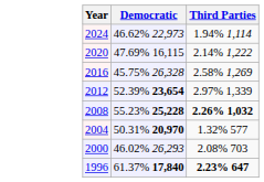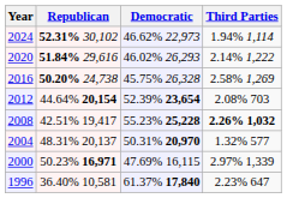 <table class="wikitable" style="float:right; font-size:95%;">
 <tr bgcolor=lightgrey>
 <th>Year</th>
+<th><a href='#'>Republican</a></th>
 <th><a href='#'>Democratic</a></th>
 <th><a href='#'>Third Parties</a></th>
 </tr>
 <tr>
 <td align="center" bgcolor="#fff3f3"><a href='#'>2024</a></td>
+<td align="center" bgcolor="#fff3f3"><strong>52.31%</strong> <em>30,102</em></td>
 <td align="center" bgcolor="#f0f0ff">46.62% <em>22,973</em></td>
 <td align="center">1.94% <em>1,114</em></td>
 </tr>
 <tr>
 <td align="center" bgcolor="#fff3f3"><a href='#'>2020</a></td>
-<td align="center" bgcolor="#f0f0ff">47.69% </em>16,115<em></td>
+<td align="center" bgcolor="#fff3f3"><strong>51.84%</strong> <em>29,616</em></td>
+<td align="center" bgcolor="#f0f0ff">46.02% <em>26,293</em></td>
 <td align="center">2.14% <em>1,222</em></td>
 </tr>
 <tr>
 <td align="center" bgcolor="#fff3f3"><a href='#'>2016</a></td>
+<td align="center" bgcolor="#fff3f3"><strong>50.20%</strong> <em>24,738</em></td>
 <td align="center" bgcolor="#f0f0ff">45.75% <em>26,328</em></td>
 <td align="center">2.58% <em>1,269</em></td>
 </tr>
 <tr>
 <td align="center" bgcolor="#f0f0ff"><a href='#'>2012</a></td>
+<td align="center" bgcolor="#fff3f3">44.64% <strong>20,154<em></td>
 <td align="center" bgcolor="#f0f0ff"></strong>52.39%<strong> </em>23,654<em></td>
-<td align="center">2.97% </em>1,339<em></td>
+<td align="center">2.08% </em>703<em></td>
 </tr>
 <tr>
 <td align="center" bgcolor="#f0f0ff"><a href='#'>2008</a></td>
+<td align="center" bgcolor="#fff3f3">42.51% </em>19,417<em></td>
 <td align="center" bgcolor="#f0f0ff"></strong>55.23%<strong> </em>25,228<em></td>
 <td align="center"><strong>2.26% </em>1,032<em></strong></td>
 </tr>
 <tr>
 <td align="center" bgcolor="#fff3f3"><a href='#'>2004</a></td>
+<td align="center" bgcolor="#fff3f3">48.31% </em>20,137<em></td>
 <td align="center" bgcolor="#f0f0ff"></strong>50.31%<strong> </em>20,970<em></td>
 <td align="center">1.32% </em>577<em></td>
 </tr>
 <tr>
 <td align="center" bgcolor="#f0f0ff"><a href='#'>2000</a></td>
-<td align="center" bgcolor="#f0f0ff">46.02% <em>26,293</em></td>
-<td align="center">2.08% </em>703<em></td>
+<td align="center" bgcolor="#fff3f3"></strong>50.23%<strong> </em>16,971<em></td>
+<td align="center" bgcolor="#f0f0ff">47.69% </em>16,115<em></td>
+<td align="center">2.97% </em>1,339<em></td>
 </tr>
 <tr>
 <td align="center" bgcolor="#f0f0ff"><a href='#'>1996</a></td>
+<td align="center" bgcolor="#fff3f3">36.40% </em>10,581<em></td>
 <td align="center" bgcolor="#f0f0ff"></strong>61.37%<strong> </em>17,840<em></td>
-<td align="center"><strong>2.23% </em>647<em></strong></td>
+<td align="center">2.23% </em>647<em></td>
 </tr>
 </table>
